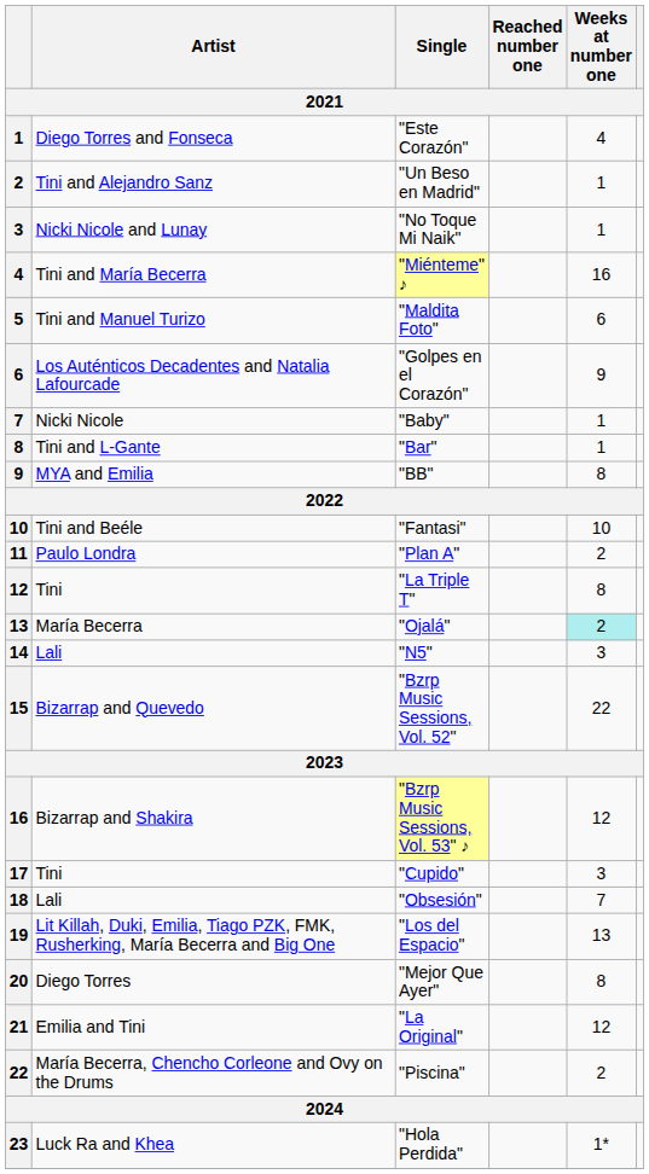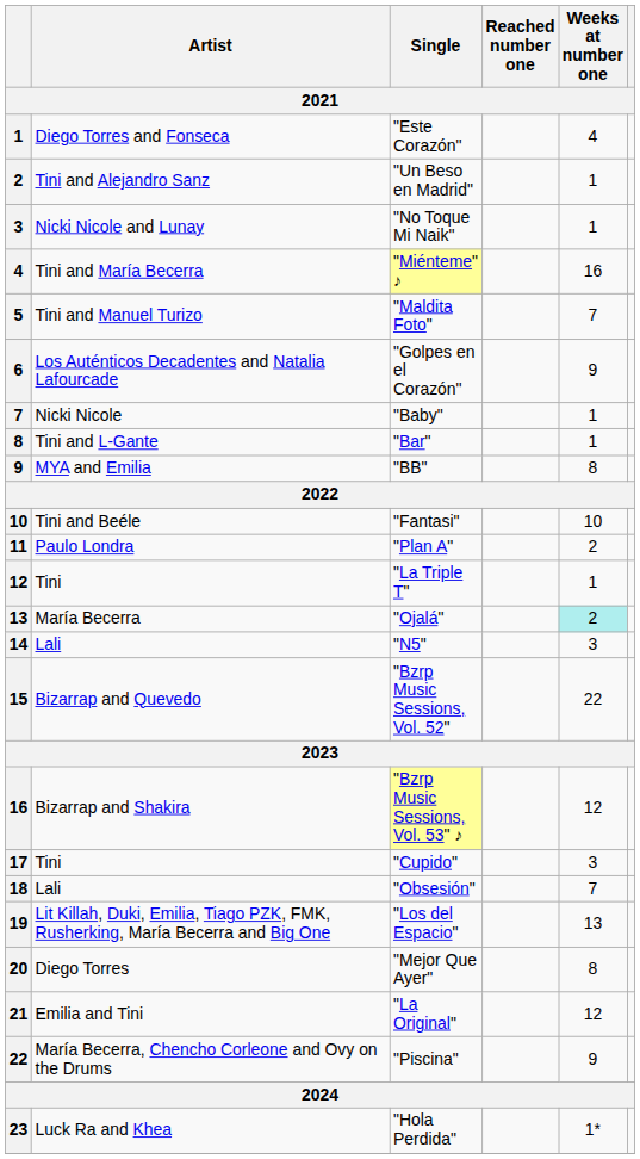 <table class="wikitable plainrowheaders sortable">
 <tr>
 <th scope="col"></th>
 <th scope="col" style="width:28em;">Artist</th>
 <th scope="col">Single</th>
 <th scope="col">Reached number one</th>
 <th scope="col">Weeks at<br>number one</th>
 <th scope="col"></th>
 </tr>
 <tr>
 <th colspan="7">2021</th>
 </tr>
 <tr>
 <th scope="row" style="text-align:center;">1</th>
 <td><a href='#'>Diego Torres</a> and <a href='#'>Fonseca</a></td>
 <td>"Este Corazón"</td>
 <td></td>
 <td align="center">4</td>
 <td align="center"></td>
 </tr>
 <tr>
 <th scope="row" style="text-align:center;">2</th>
 <td><a href='#'>Tini</a> and <a href='#'>Alejandro Sanz</a></td>
 <td>"Un Beso en Madrid"</td>
 <td></td>
 <td align="center">1</td>
 <td align="center"></td>
 </tr>
 <tr>
 <th scope="row" style="text-align:center;">3</th>
 <td><a href='#'>Nicki Nicole</a> and <a href='#'>Lunay</a></td>
 <td>"No Toque Mi Naik"</td>
 <td></td>
 <td align="center">1</td>
 <td align="center"></td>
 </tr>
 <tr>
 <th scope="row" style="text-align:center;">4</th>
 <td>Tini and <a href='#'>María Becerra</a></td>
 <td bgcolor="#FFFF99">"<a href='#'>Miénteme</a>" ♪</td>
 <td></td>
 <td align="center">16</td>
 <td align="center"></td>
 </tr>
 <tr>
 <th scope="row" style="text-align:center;">5</th>
 <td>Tini and <a href='#'>Manuel Turizo</a></td>
 <td>"<a href='#'>Maldita Foto</a>"</td>
 <td></td>
-<td align="center">6</td>
+<td align="center">7</td>
 <td align="center"></td>
 </tr>
 <tr>
 <th scope="row" style="text-align:center;">6</th>
 <td><a href='#'>Los Auténticos Decadentes</a> and <a href='#'>Natalia Lafourcade</a></td>
 <td>"Golpes en el Corazón"</td>
 <td></td>
 <td align="center">9</td>
 <td align="center"></td>
 </tr>
 <tr>
 <th scope="row" style="text-align:center;">7</th>
 <td>Nicki Nicole</td>
 <td>"Baby"</td>
 <td></td>
 <td align="center">1</td>
 <td align="center"></td>
 </tr>
 <tr>
 <th scope="row" style="text-align:center;">8</th>
 <td>Tini and <a href='#'>L-Gante</a></td>
 <td>"<a href='#'>Bar</a>"</td>
 <td></td>
 <td align="center">1</td>
 <td align="center"></td>
 </tr>
 <tr>
 <th scope="row" style="text-align:center;">9</th>
 <td><a href='#'>MYA</a> and <a href='#'>Emilia</a></td>
 <td>"BB"</td>
 <td></td>
 <td align="center">8</td>
 <td align="center"></td>
 </tr>
 <tr>
 <th colspan="7">2022</th>
 </tr>
 <tr>
 <th scope="row" style="text-align:center;">10</th>
 <td>Tini and Beéle</td>
 <td>"Fantasi"</td>
 <td></td>
 <td align="center">10</td>
 <td align="center"></td>
 </tr>
 <tr>
 <th scope="row" style="text-align:center;">11</th>
 <td><a href='#'>Paulo Londra</a></td>
 <td>"<a href='#'>Plan A</a>"</td>
 <td></td>
 <td align="center">2</td>
 <td align="center"></td>
 </tr>
 <tr>
 <th scope="row" style="text-align:center;">12</th>
 <td>Tini</td>
 <td>"<a href='#'>La Triple T</a>"</td>
 <td></td>
-<td align="center">8</td>
+<td align="center">1</td>
 <td align="center"></td>
 </tr>
 <tr>
 <th scope="row" style="text-align:center;">13</th>
 <td>María Becerra</td>
 <td>"<a href='#'>Ojalá</a>"</td>
 <td></td>
 <td align="center" style="background: paleturquoise;">2</td>
 <td align="center"></td>
 </tr>
 <tr>
 <th scope="row" style="text-align:center;">14</th>
 <td><a href='#'>Lali</a></td>
 <td>"<a href='#'>N5</a>"</td>
 <td></td>
 <td align="center">3</td>
 <td align="center"></td>
 </tr>
 <tr>
 <th scope="row" style="text-align:center;">15</th>
 <td><a href='#'>Bizarrap</a> and <a href='#'>Quevedo</a></td>
 <td>"<a href='#'>Bzrp Music Sessions, Vol. 52</a>"</td>
 <td></td>
 <td align="center">22</td>
 <td align="center"></td>
 </tr>
 <tr>
 <th colspan="7">2023</th>
 </tr>
 <tr>
 <th scope="row" style="text-align:center;">16</th>
 <td>Bizarrap and <a href='#'>Shakira</a></td>
 <td bgcolor="#FFFF99">"<a href='#'>Bzrp Music Sessions, Vol. 53</a>" ♪</td>
 <td></td>
 <td align="center">12</td>
 <td align="center"></td>
 </tr>
 <tr>
 <th scope="row" style="text-align:center;">17</th>
 <td>Tini</td>
 <td>"<a href='#'>Cupido</a>"</td>
 <td></td>
 <td align="center">3</td>
 <td align="center"></td>
 </tr>
 <tr>
 <th scope="row" style="text-align:center;">18</th>
 <td>Lali</td>
 <td>"<a href='#'>Obsesión</a>"</td>
 <td></td>
 <td align="center">7</td>
 <td align="center"></td>
 </tr>
 <tr>
 <th scope="row" style="text-align:center;">19</th>
 <td><a href='#'>Lit Killah</a>, <a href='#'>Duki</a>, <a href='#'>Emilia</a>, <a href='#'>Tiago PZK</a>, FMK, <a href='#'>Rusherking</a>, María Becerra and <a href='#'>Big One</a></td>
 <td>"<a href='#'>Los del Espacio</a>"</td>
 <td></td>
 <td align="center">13</td>
 <td align="center"></td>
 </tr>
 <tr>
 <th scope="row" style="text-align:center;">20</th>
 <td>Diego Torres</td>
 <td>"Mejor Que Ayer"</td>
 <td></td>
 <td align="center">8</td>
 <td align="center"></td>
 </tr>
 <tr>
 <th scope="row" style="text-align:center;">21</th>
 <td>Emilia and Tini</td>
 <td>"<a href='#'>La Original</a>"</td>
 <td></td>
 <td align="center">12</td>
 <td align="center"></td>
 </tr>
 <tr>
 <th scope="row" style="text-align:center;">22</th>
 <td>María Becerra, <a href='#'>Chencho Corleone</a> and Ovy on the Drums</td>
 <td>"Piscina"</td>
 <td></td>
-<td align="center">2</td>
+<td align="center">9</td>
 <td align="center"></td>
 </tr>
 <tr>
 <th colspan="7">2024</th>
 </tr>
 <tr>
 <th scope="row" style="text-align:center;">23</th>
 <td>Luck Ra and <a href='#'>Khea</a></td>
 <td>"Hola Perdida"</td>
 <td></td>
 <td align="center">1*</td>
 <td align="center"></td>
 </tr>
 <tr>
 </tr>
 </table>
